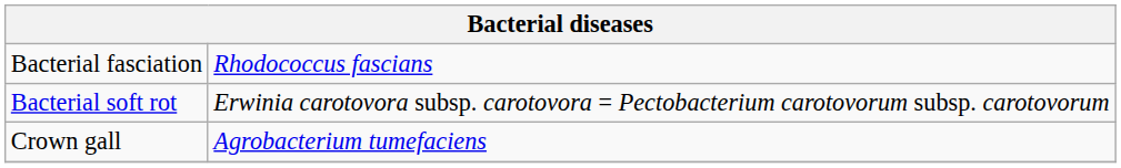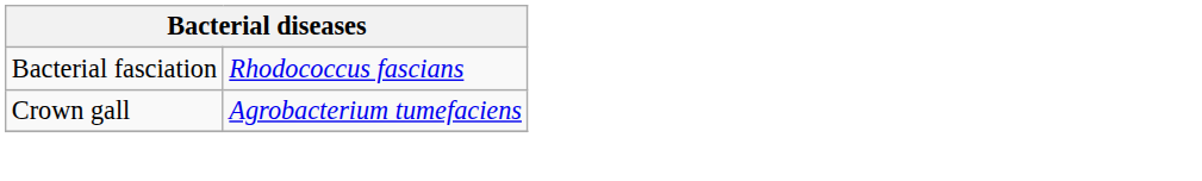 <table class="wikitable" style="clear:left">
 <tr>
 <th colspan=2><strong>Bacterial diseases</strong><br></th>
 </tr>
 <tr>
 <td>Bacterial fasciation</td>
 <td><em><a href='#'>Rhodococcus fascians</a></em></td>
 </tr>
 <tr>
-<td><a href='#'>Bacterial soft rot</a></td>
-<td><em>Erwinia carotovora</em> subsp. <em>carotovora</em> = <em>Pectobacterium carotovorum</em> subsp. <em>carotovorum</em></td>
-</tr>
-<tr>
 <td>Crown gall</td>
 <td><em><a href='#'>Agrobacterium tumefaciens</a></em></td>
 </tr>
 <tr>
 </tr>
 </table>
